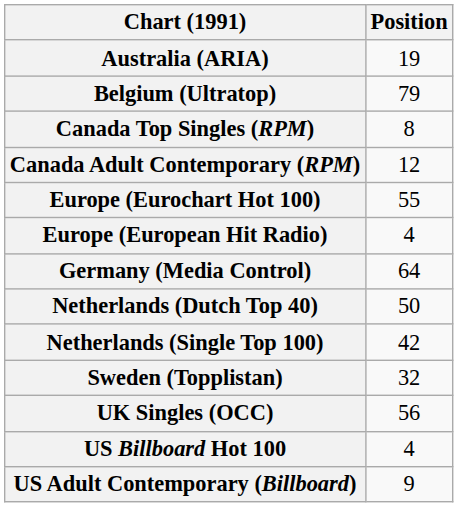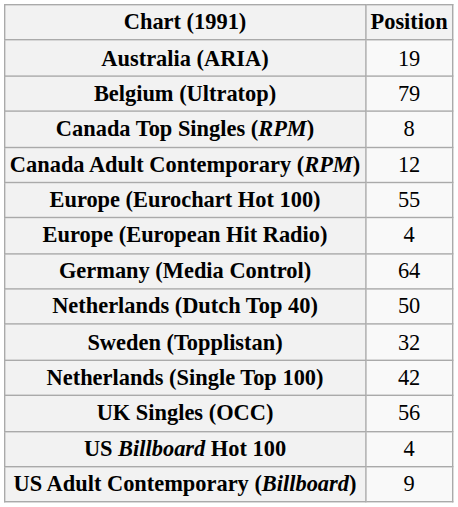 <table class="wikitable sortable plainrowheaders" style="text-align:center">
 <tr>
 <th scope="col">Chart (1991)</th>
 <th scope="col">Position</th>
 </tr>
 <tr>
 <th scope="row">Australia (ARIA)</th>
 <td>19</td>
 </tr>
 <tr>
 <th scope="row">Belgium (Ultratop)</th>
 <td>79</td>
 </tr>
 <tr>
 <th scope="row">Canada Top Singles (<em>RPM</em>)</th>
 <td>8</td>
 </tr>
 <tr>
 <th scope="row">Canada Adult Contemporary (<em>RPM</em>)</th>
 <td>12</td>
 </tr>
 <tr>
 <th scope="row">Europe (Eurochart Hot 100)</th>
 <td>55</td>
 </tr>
 <tr>
 <th scope="row">Europe (European Hit Radio)</th>
 <td>4</td>
 </tr>
 <tr>
 <th scope="row">Germany (Media Control)</th>
 <td>64</td>
 </tr>
 <tr>
 <th scope="row">Netherlands (Dutch Top 40)</th>
 <td>50</td>
 </tr>
 <tr>
+<th scope="row">Sweden (Topplistan)</th>
+<td>32</td>
+</tr>
+<tr>
 <th scope="row">Netherlands (Single Top 100)</th>
 <td>42</td>
-</tr>
-<tr>
-<th scope="row">Sweden (Topplistan)</th>
-<td>32</td>
 </tr>
 <tr>
 <th scope="row">UK Singles (OCC)</th>
 <td>56</td>
 </tr>
 <tr>
 <th scope="row">US <em>Billboard</em> Hot 100</th>
 <td>4</td>
 </tr>
 <tr>
 <th scope="row">US Adult Contemporary (<em>Billboard</em>)</th>
 <td>9</td>
 </tr>
 </table>
